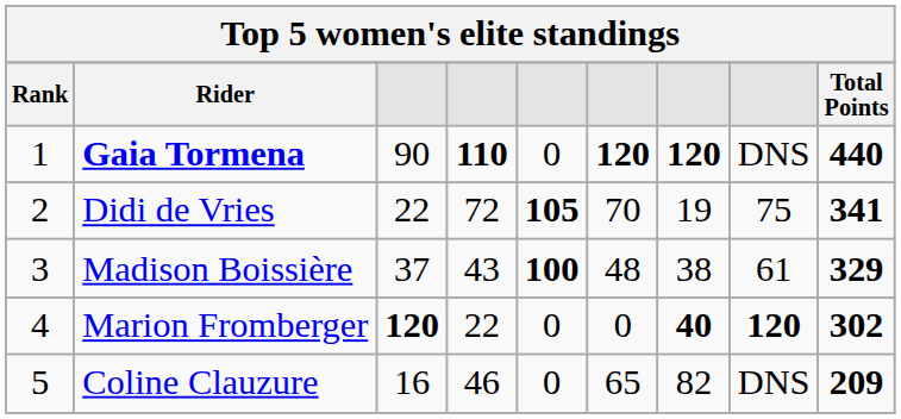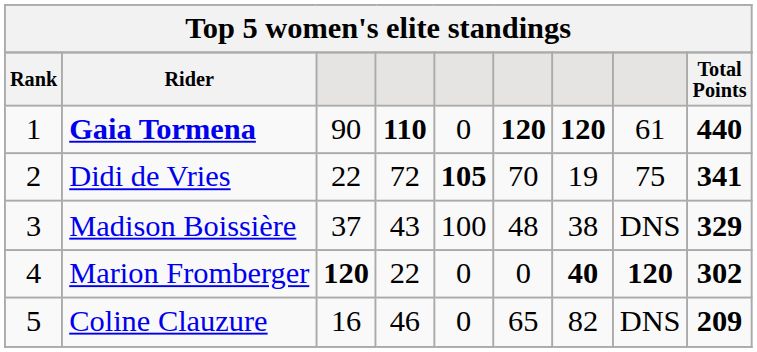 <table class="wikitable sortable">
 <tr>
 <th colspan=9 align="center"><strong>Top 5 women's elite standings</strong></th>
 </tr>
 <tr>
 </tr>
 <tr style="font-size:8pt;font-weight:bold">
 <th align="center">Rank</th>
 <th align="center">Rider</th>
 <th class=unsortable style="background:#E5E4E2;"><small></small></th>
 <th class=unsortable style="background:#E5E4E2;"><small></small></th>
 <th class=unsortable style="background:#E5E4E2;"><small></small></th>
 <th class=unsortable style="background:#E5E4E2;"><small></small></th>
 <th class=unsortable style="background:#E5E4E2;"><small></small></th>
 <th class=unsortable style="background:#E5E4E2;"><small></small></th>
 <th align="center">Total<br>Points</th>
 </tr>
 <tr>
 <td align=center>1</td>
 <td> <strong><a href='#'>Gaia Tormena</a></strong></td>
 <td align=center>90</td>
 <td align=center><strong>110</strong></td>
 <td align=center>0</td>
 <td align=center><strong>120</strong></td>
 <td align=center><strong>120</strong></td>
-<td align=center>DNS</td>
+<td align=center>61</td>
 <td align=center><strong>440</strong></td>
 </tr>
 <tr>
 <td align=center>2</td>
 <td> <a href='#'>Didi de Vries</a></td>
 <td align=center>22</td>
 <td align=center>72</td>
 <td align=center><strong>105</strong></td>
 <td align=center>70</td>
 <td align=center>19</td>
 <td align=center>75</td>
 <td align=center><strong>341</strong></td>
 </tr>
 <tr>
 <td align=center>3</td>
 <td> <a href='#'>Madison Boissière</a></td>
 <td align=center>37</td>
 <td align=center>43</td>
-<td align=center><strong>100</strong></td>
+<td align=center>100</td>
 <td align=center>48</td>
 <td align=center>38</td>
-<td align=center>61</td>
+<td align=center>DNS</td>
 <td align=center><strong>329</strong></td>
 </tr>
 <tr>
 <td align=center>4</td>
 <td> <a href='#'>Marion Fromberger</a></td>
 <td align=center><strong>120</strong></td>
 <td align=center>22</td>
 <td align=center>0</td>
 <td align=center>0</td>
 <td align=center><strong>40</strong></td>
 <td align=center><strong>120</strong></td>
 <td align=center><strong>302</strong></td>
 </tr>
 <tr>
 <td align=center>5</td>
 <td> <a href='#'>Coline Clauzure</a></td>
 <td align=center>16</td>
 <td align=center>46</td>
 <td align=center>0</td>
 <td align=center>65</td>
 <td align=center>82</td>
 <td align=center>DNS</td>
 <td align=center><strong>209</strong></td>
 </tr>
 </table>
